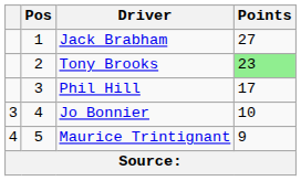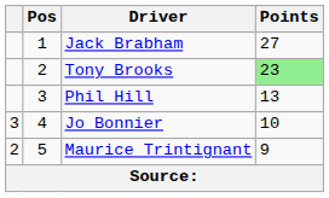 <table class="wikitable" style="font-size: 95%;">
 <tr>
 <th></th>
 <th>Pos</th>
 <th>Driver</th>
 <th>Points</th>
 </tr>
 <tr>
 <td align="left"></td>
 <td align="center">1</td>
 <td> <a href='#'>Jack Brabham</a></td>
 <td align=left>27</td>
 </tr>
 <tr>
 <td align="left"></td>
 <td align="center">2</td>
 <td> <a href='#'>Tony Brooks</a></td>
 <td align=left style="background: lightgreen;">23</td>
 </tr>
 <tr>
 <td align="left"></td>
 <td align="center">3</td>
 <td> <a href='#'>Phil Hill</a></td>
-<td align=left>17</td>
+<td align=left>13</td>
 </tr>
 <tr>
 <td align="left"> 3</td>
 <td align="center">4</td>
 <td> <a href='#'>Jo Bonnier</a></td>
 <td align=left>10</td>
 </tr>
 <tr>
-<td align="left"> 4</td>
+<td align="left"> 2</td>
 <td align="center">5</td>
 <td> <a href='#'>Maurice Trintignant</a></td>
 <td align=left>9</td>
 </tr>
 <tr>
 <th colspan=4>Source:</th>
 </tr>
 </table>
